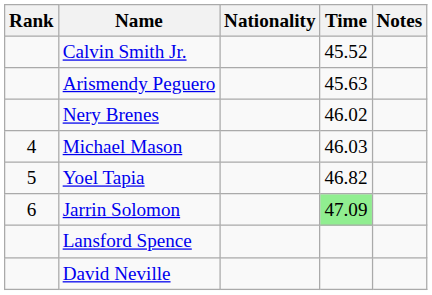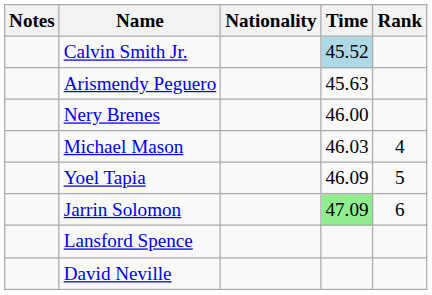 <table class="wikitable sortable" style="text-align:center;font-size:95%">
 <tr>
-<th>Rank</th>
+<th>Notes</th>
 <th>Name</th>
 <th>Nationality</th>
 <th>Time</th>
-<th>Notes</th>
+<th>Rank</th>
 </tr>
 <tr>
 <td></td>
 <td align=left><a href='#'>Calvin Smith Jr.</a></td>
 <td align=left></td>
-<td>45.52</td>
+<td style="background: lightblue;">45.52</td>
 <td></td>
 </tr>
 <tr>
 <td></td>
 <td align=left><a href='#'>Arismendy Peguero</a></td>
 <td align=left></td>
 <td>45.63</td>
 <td></td>
 </tr>
 <tr>
 <td></td>
 <td align=left><a href='#'>Nery Brenes</a></td>
 <td align=left></td>
-<td>46.02</td>
+<td>46.00</td>
 <td></td>
 </tr>
 <tr>
-<td>4</td>
+<td></td>
 <td align=left><a href='#'>Michael Mason</a></td>
 <td align=left></td>
 <td>46.03</td>
-<td></td>
+<td>4</td>
 </tr>
 <tr>
-<td>5</td>
+<td></td>
 <td align=left><a href='#'>Yoel Tapia</a></td>
 <td align=left></td>
-<td>46.82</td>
-<td></td>
+<td>46.09</td>
+<td>5</td>
 </tr>
 <tr>
-<td>6</td>
+<td></td>
 <td align=left><a href='#'>Jarrin Solomon</a></td>
 <td align=left></td>
 <td style="background: lightgreen;">47.09</td>
-<td></td>
+<td>6</td>
 </tr>
 <tr>
 <td></td>
 <td align=left><a href='#'>Lansford Spence</a></td>
 <td align=left></td>
 <td></td>
 <td></td>
 </tr>
 <tr>
 <td></td>
 <td align=left><a href='#'>David Neville</a></td>
 <td align=left></td>
 <td></td>
 <td></td>
 </tr>
 </table>
